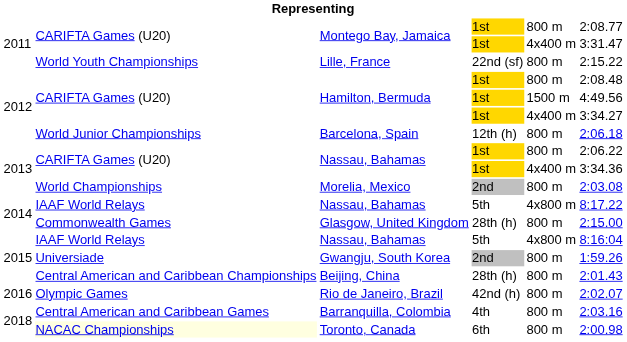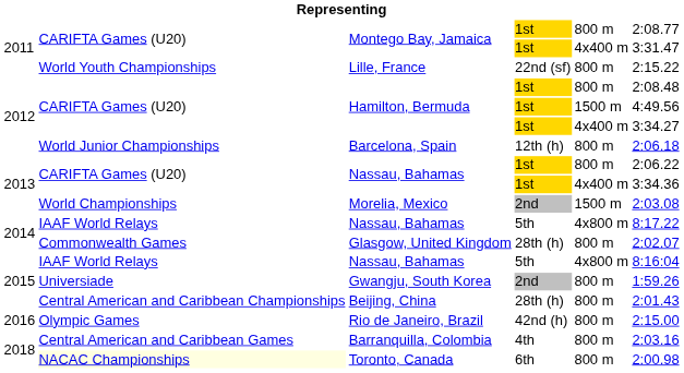 <table>
 <tr>
 <th colspan="6">Representing </th>
 </tr>
 <tr>
 <td rowspan=3>2011</td>
 <td rowspan=2><a href='#'>CARIFTA Games</a> (U20)</td>
 <td rowspan=2><a href='#'>Montego Bay, Jamaica</a></td>
 <td bgcolor=gold>1st</td>
 <td>800 m</td>
 <td>2:08.77</td>
 </tr>
 <tr>
 <td bgcolor=gold>1st</td>
 <td>4x400 m</td>
 <td>3:31.47</td>
 </tr>
 <tr>
 <td><a href='#'>World Youth Championships</a></td>
 <td><a href='#'>Lille, France</a></td>
 <td>22nd (sf)</td>
 <td>800 m</td>
 <td>2:15.22</td>
 </tr>
 <tr>
 <td rowspan=4>2012</td>
 <td rowspan=3><a href='#'>CARIFTA Games</a> (U20)</td>
 <td rowspan=3><a href='#'>Hamilton, Bermuda</a></td>
 <td bgcolor=gold>1st</td>
 <td>800 m</td>
 <td>2:08.48</td>
 </tr>
 <tr>
 <td bgcolor=gold>1st</td>
 <td>1500 m</td>
 <td>4:49.56</td>
 </tr>
 <tr>
 <td bgcolor=gold>1st</td>
 <td>4x400 m</td>
 <td>3:34.27</td>
 </tr>
 <tr>
 <td><a href='#'>World Junior Championships</a></td>
 <td><a href='#'>Barcelona, Spain</a></td>
 <td>12th (h)</td>
 <td>800 m</td>
 <td><a href='#'>2:06.18</a></td>
 </tr>
 <tr>
 <td rowspan=3>2013</td>
 <td rowspan=2><a href='#'>CARIFTA Games</a> (U20)</td>
 <td rowspan=2><a href='#'>Nassau, Bahamas</a></td>
 <td bgcolor=gold>1st</td>
 <td>800 m</td>
 <td>2:06.22</td>
 </tr>
 <tr>
 <td bgcolor=gold>1st</td>
 <td>4x400 m</td>
 <td>3:34.36</td>
 </tr>
 <tr>
 <td><a href='#'>World Championships</a></td>
 <td><a href='#'>Morelia, Mexico</a></td>
 <td bgcolor=silver>2nd</td>
-<td>800 m</td>
+<td>1500 m</td>
 <td><a href='#'>2:03.08</a></td>
 </tr>
 <tr>
 <td rowspan=2>2014</td>
 <td><a href='#'>IAAF World Relays</a></td>
 <td><a href='#'>Nassau, Bahamas</a></td>
 <td>5th</td>
 <td>4x800 m</td>
 <td><a href='#'>8:17.22</a></td>
 </tr>
 <tr>
 <td><a href='#'>Commonwealth Games</a></td>
 <td><a href='#'>Glasgow, United Kingdom</a></td>
 <td>28th (h)</td>
 <td>800 m</td>
-<td><a href='#'>2:15.00</a></td>
+<td><a href='#'>2:02.07</a></td>
 </tr>
 <tr>
 <td rowspan=3>2015</td>
 <td><a href='#'>IAAF World Relays</a></td>
 <td><a href='#'>Nassau, Bahamas</a></td>
 <td>5th</td>
 <td>4x800 m</td>
 <td><a href='#'>8:16:04</a></td>
 </tr>
 <tr>
 <td><a href='#'>Universiade</a></td>
 <td><a href='#'>Gwangju, South Korea</a></td>
 <td bgcolor=silver>2nd</td>
 <td>800 m</td>
 <td><a href='#'>1:59.26</a></td>
 </tr>
 <tr>
 <td><a href='#'>Central American and Caribbean Championships</a></td>
 <td><a href='#'>Beijing, China</a></td>
 <td>28th (h)</td>
 <td>800 m</td>
 <td><a href='#'>2:01.43</a></td>
 </tr>
 <tr>
 <td>2016</td>
 <td><a href='#'>Olympic Games</a></td>
 <td><a href='#'>Rio de Janeiro, Brazil</a></td>
 <td>42nd (h)</td>
 <td>800 m</td>
-<td><a href='#'>2:02.07</a></td>
+<td><a href='#'>2:15.00</a></td>
 </tr>
 <tr>
 <td rowspan=2>2018</td>
 <td><a href='#'>Central American and Caribbean Games</a></td>
 <td><a href='#'>Barranquilla, Colombia</a></td>
 <td>4th</td>
 <td>800 m</td>
 <td><a href='#'>2:03.16</a></td>
 </tr>
 <tr>
 <td style="background: lightyellow;"><a href='#'>NACAC Championships</a></td>
 <td><a href='#'>Toronto, Canada</a></td>
 <td>6th</td>
 <td>800 m</td>
 <td><a href='#'>2:00.98</a></td>
 </tr>
 </table>
